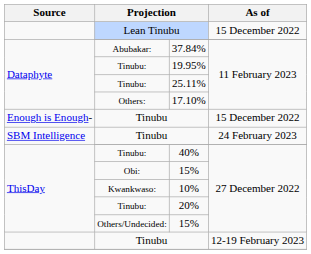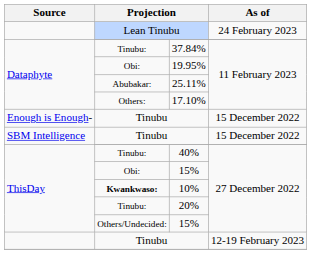 <table class="wikitable" style="text-align:center">
 <tr>
 <th>Source</th>
 <th colspan=2>Projection</th>
 <th>As of</th>
 </tr>
 <tr>
 <td align="left"></td>
 <td colspan=2 bgcolor=#bed7ff>Lean Tinubu</td>
-<td>15 December 2022</td>
+<td>24 February 2023</td>
 </tr>
 <tr>
 <td rowspan=5 align="left"><a href='#'>Dataphyte</a></td>
 </tr>
 <tr>
-<td><small>Abubakar:</small></td>
+<td><small>Tinubu:</small></td>
 <td>37.84%</td>
 <td rowspan=4>11 February 2023</td>
 </tr>
 <tr>
-<td><small>Tinubu:</small></td>
+<td><small>Obi:</small></td>
 <td>19.95%</td>
 </tr>
 <tr>
-<td><small>Tinubu:</small></td>
+<td><small>Abubakar:</small></td>
 <td>25.11%</td>
 </tr>
 <tr>
 <td><small>Others:</small></td>
 <td>17.10%</td>
 </tr>
 <tr>
 <td align="left"><a href='#'>Enough is Enough</a>-<br></td>
 <td colspan=2 >Tinubu</td>
 <td>15 December 2022</td>
 </tr>
 <tr>
 <td align="left"><a href='#'>SBM Intelligence</a></td>
 <td colspan=2 >Tinubu</td>
-<td>24 February 2023</td>
+<td>15 December 2022</td>
 </tr>
 <tr>
 <td rowspan=6 align="left"><a href='#'>ThisDay</a></td>
 </tr>
 <tr>
 <td><small>Tinubu:</small></td>
 <td>40%</td>
 <td rowspan=5>27 December 2022</td>
 </tr>
 <tr>
 <td><small>Obi:</small></td>
 <td>15%</td>
 </tr>
 <tr>
-<td><small>Kwankwaso:</small></td>
+<td><strong><small>Kwankwaso:</small></strong></td>
 <td>10%</td>
 </tr>
 <tr>
 <td><small>Tinubu:</small></td>
 <td>20%</td>
 </tr>
 <tr>
 <td><small>Others/Undecided:</small></td>
 <td>15%</td>
 </tr>
 <tr>
 <td align="left"></td>
 <td colspan=2 >Tinubu</td>
 <td>12-19 February 2023</td>
 </tr>
 <tr>
 </tr>
 </table>
